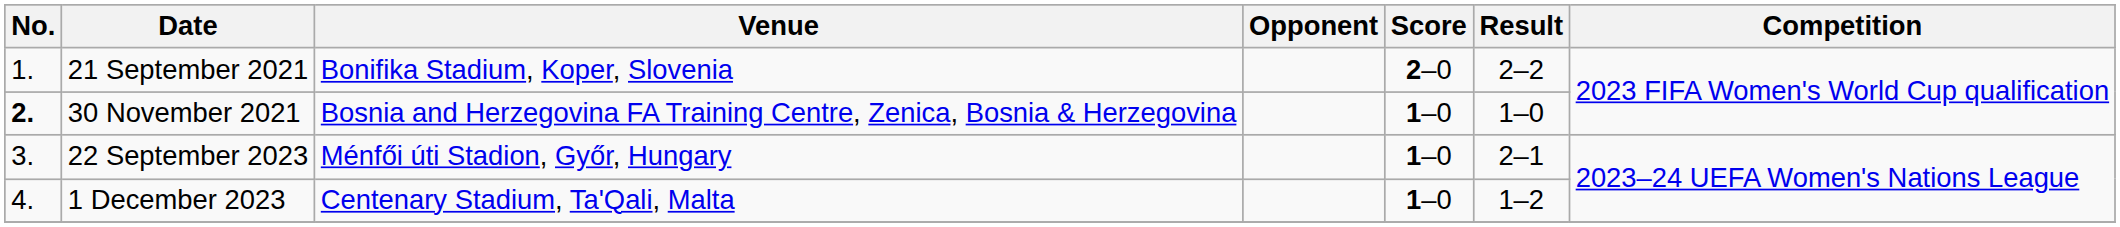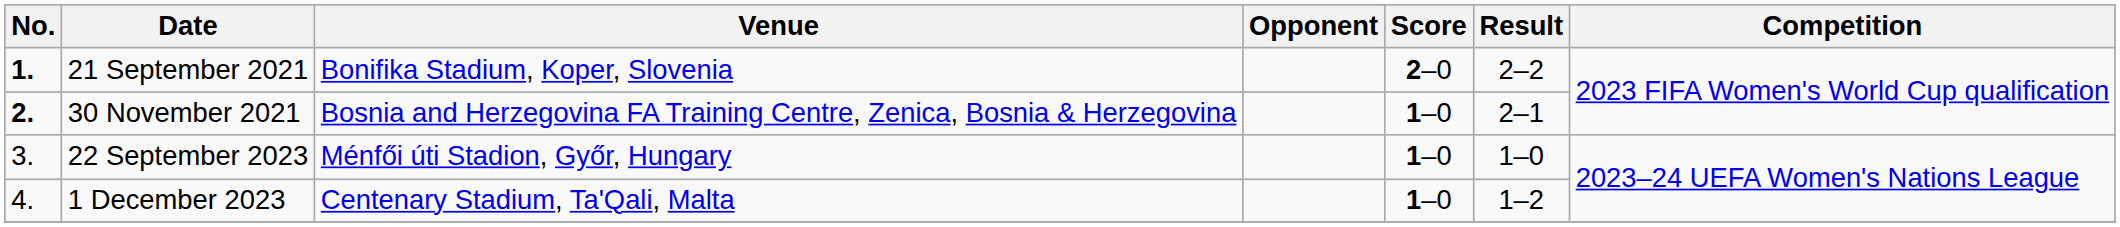 <table class="wikitable">
 <tr>
 <th>No.</th>
 <th>Date</th>
 <th>Venue</th>
 <th>Opponent</th>
 <th>Score</th>
 <th>Result</th>
 <th>Competition</th>
 </tr>
 <tr>
-<td>1.</td>
+<td><strong>1.</strong></td>
 <td>21 September 2021</td>
 <td><a href='#'>Bonifika Stadium</a>, <a href='#'>Koper</a>, <a href='#'>Slovenia</a></td>
 <td></td>
 <td align=center><strong>2</strong>–0</td>
 <td align=center>2–2</td>
 <td rowspan=2><a href='#'>2023 FIFA Women's World Cup qualification</a></td>
 </tr>
 <tr>
 <td><strong>2.</strong></td>
 <td>30 November 2021</td>
 <td><a href='#'>Bosnia and Herzegovina FA Training Centre</a>, <a href='#'>Zenica</a>, <a href='#'>Bosnia & Herzegovina</a></td>
 <td></td>
 <td align=center><strong>1</strong>–0</td>
-<td align=center>1–0</td>
+<td align=center>2–1</td>
 </tr>
 <tr>
 <td>3.</td>
 <td>22 September 2023</td>
 <td><a href='#'>Ménfői úti Stadion</a>, <a href='#'>Győr</a>, <a href='#'>Hungary</a></td>
 <td></td>
 <td align=center><strong>1</strong>–0</td>
-<td align=center>2–1</td>
+<td align=center>1–0</td>
 <td rowspan=2><a href='#'>2023–24 UEFA Women's Nations League</a></td>
 </tr>
 <tr>
 <td>4.</td>
 <td>1 December 2023</td>
 <td><a href='#'>Centenary Stadium</a>, <a href='#'>Ta'Qali</a>, <a href='#'>Malta</a></td>
 <td></td>
 <td align=center><strong>1</strong>–0</td>
 <td align=center>1–2</td>
 </tr>
 <tr>
 </tr>
 </table>
